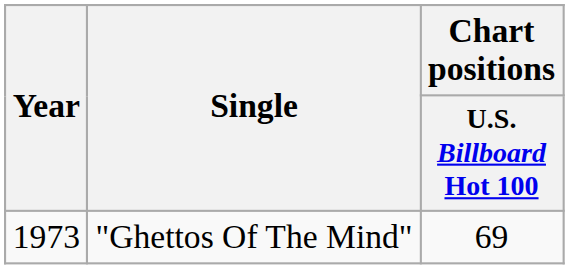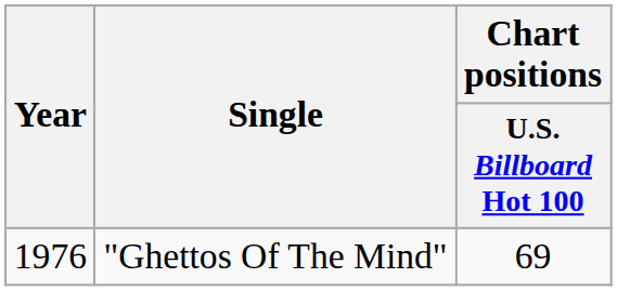 <table class="wikitable" style="text-align:center;">
 <tr>
 <th rowspan="2">Year</th>
 <th rowspan="2">Single</th>
 <th colspan="1">Chart positions</th>
 </tr>
 <tr style="font-size:smaller;">
 <th width="40">U.S. <a href='#'><em>Billboard</em> Hot 100</a></th>
 </tr>
 <tr>
-<td rowspan="1">1973</td>
+<td rowspan="1">1976</td>
 <td align="left">"Ghettos Of The Mind"</td>
 <td>69</td>
 </tr>
 </table>
